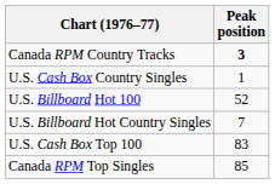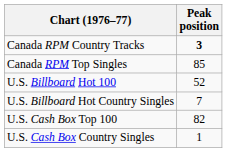 <table class="wikitable sortable">
 <tr>
 <th>Chart (1976–77)</th>
 <th>Peak<br>position</th>
 </tr>
 <tr>
 <td>Canada <em>RPM</em> Country Tracks</td>
 <td align="center"><strong>3</strong></td>
 </tr>
 <tr>
-<td>U.S. <a href='#'><em>Cash Box</em></a> Country Singles</td>
-<td align="center">1</td>
+<td>Canada <em><a href='#'>RPM</a></em> Top Singles</td>
+<td style="text-align:center;">85</td>
 </tr>
 <tr>
 <td>U.S. <em><a href='#'>Billboard</a></em> <a href='#'>Hot 100</a></td>
 <td style="text-align:center;">52</td>
 </tr>
 <tr>
 <td>U.S. <em>Billboard</em> Hot Country Singles</td>
 <td align="center">7</td>
 </tr>
 <tr>
 <td>U.S. <em>Cash Box</em> Top 100</td>
-<td align="center">83</td>
+<td align="center">82</td>
 </tr>
 <tr>
-<td>Canada <em><a href='#'>RPM</a></em> Top Singles</td>
-<td style="text-align:center;">85</td>
+<td>U.S. <a href='#'><em>Cash Box</em></a> Country Singles</td>
+<td align="center">1</td>
 </tr>
 </table>
